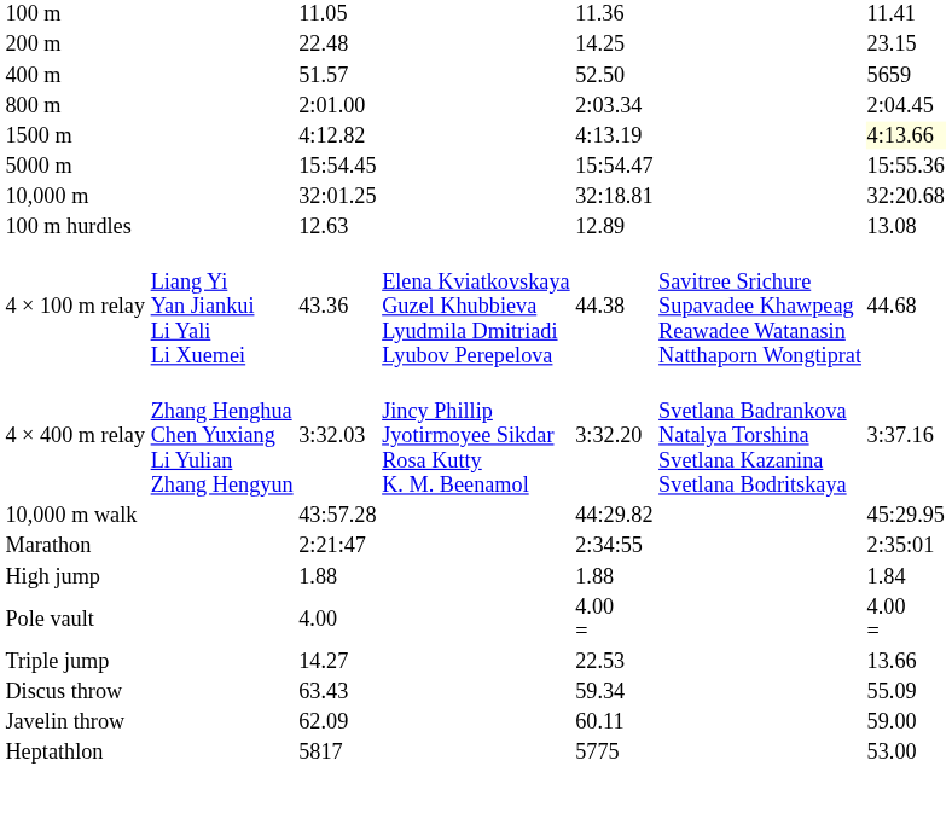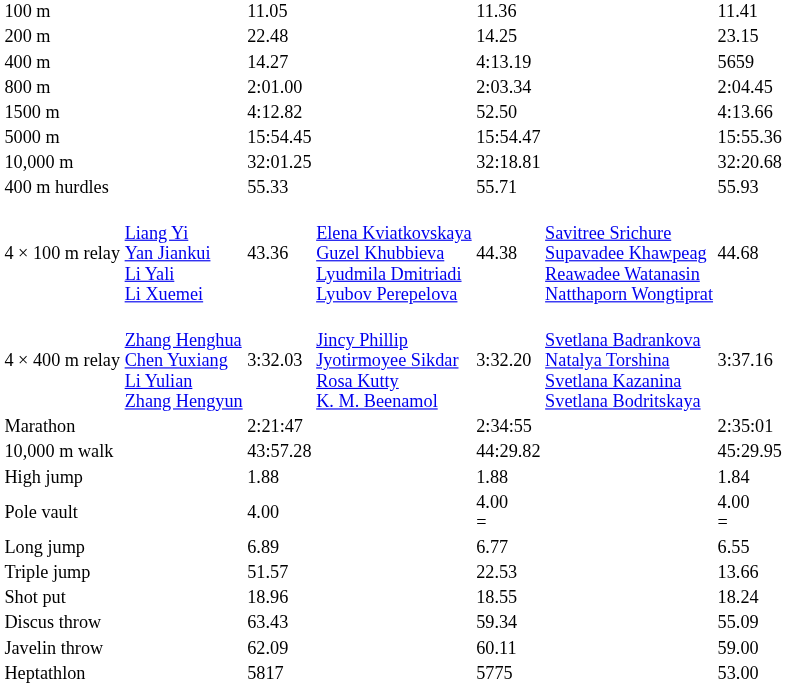 <table>
 <tr>
 <td>100 m<br></td>
 <td></td>
 <td>11.05</td>
 <td></td>
 <td>11.36</td>
 <td></td>
 <td>11.41</td>
 </tr>
 <tr>
 <td>200 m<br></td>
 <td></td>
 <td>22.48<br></td>
 <td></td>
 <td>14.25</td>
 <td></td>
 <td>23.15</td>
 </tr>
 <tr>
 <td>400 m<br></td>
 <td></td>
-<td>51.57</td>
+<td>14.27<br></td>
 <td></td>
-<td>52.50</td>
+<td>4:13.19</td>
 <td></td>
 <td>5659</td>
 </tr>
 <tr>
 <td>800 m<br></td>
 <td></td>
 <td>2:01.00</td>
 <td></td>
 <td>2:03.34</td>
 <td></td>
 <td>2:04.45</td>
 </tr>
 <tr>
 <td>1500 m<br></td>
 <td></td>
 <td>4:12.82</td>
 <td></td>
-<td>4:13.19</td>
+<td>52.50</td>
 <td></td>
-<td style="background: lightyellow;">4:13.66</td>
+<td>4:13.66</td>
 </tr>
 <tr>
 <td>5000 m<br></td>
 <td></td>
 <td>15:54.45<br></td>
 <td></td>
 <td>15:54.47</td>
 <td></td>
 <td>15:55.36</td>
 </tr>
 <tr>
 <td>10,000 m<br></td>
 <td></td>
 <td>32:01.25</td>
 <td></td>
 <td>32:18.81</td>
 <td></td>
 <td>32:20.68</td>
 </tr>
 <tr>
-<td>100 m hurdles<br></td>
+<td>400 m hurdles<br></td>
 <td></td>
-<td>12.63<br></td>
+<td>55.33</td>
 <td></td>
-<td>12.89</td>
+<td>55.71</td>
 <td></td>
-<td>13.08</td>
+<td>55.93</td>
 </tr>
 <tr>
 <td>4 × 100 m relay<br></td>
 <td><br><a href='#'>Liang Yi</a><br><a href='#'>Yan Jiankui</a><br><a href='#'>Li Yali</a><br><a href='#'>Li Xuemei</a></td>
 <td>43.36<br></td>
 <td><br><a href='#'>Elena Kviatkovskaya</a><br><a href='#'>Guzel Khubbieva</a><br><a href='#'>Lyudmila Dmitriadi</a><br><a href='#'>Lyubov Perepelova</a></td>
 <td>44.38</td>
 <td><br><a href='#'>Savitree Srichure</a><br><a href='#'>Supavadee Khawpeag</a><br><a href='#'>Reawadee Watanasin</a><br><a href='#'>Natthaporn Wongtiprat</a></td>
 <td>44.68</td>
 </tr>
 <tr>
 <td>4 × 400 m relay<br></td>
 <td><br><a href='#'>Zhang Henghua</a><br><a href='#'>Chen Yuxiang</a><br><a href='#'>Li Yulian</a><br><a href='#'>Zhang Hengyun</a></td>
 <td>3:32.03</td>
 <td><br><a href='#'>Jincy Phillip</a><br><a href='#'>Jyotirmoyee Sikdar</a><br><a href='#'>Rosa Kutty</a><br><a href='#'>K. M. Beenamol</a></td>
 <td>3:32.20</td>
 <td><br><a href='#'>Svetlana Badrankova</a><br><a href='#'>Natalya Torshina</a><br><a href='#'>Svetlana Kazanina</a><br><a href='#'>Svetlana Bodritskaya</a></td>
 <td>3:37.16</td>
 </tr>
 <tr>
+<td>Marathon<br></td>
+<td></td>
+<td>2:21:47<br></td>
+<td></td>
+<td>2:34:55</td>
+<td></td>
+<td>2:35:01</td>
+</tr>
+<tr>
 <td>10,000 m walk<br></td>
 <td></td>
 <td>43:57.28<br></td>
 <td></td>
 <td>44:29.82</td>
 <td></td>
 <td>45:29.95</td>
-</tr>
-<tr>
-<td>Marathon<br></td>
-<td></td>
-<td>2:21:47<br></td>
-<td></td>
-<td>2:34:55</td>
-<td></td>
-<td>2:35:01</td>
 </tr>
 <tr>
 <td>High jump<br></td>
 <td></td>
 <td>1.88</td>
 <td></td>
 <td>1.88</td>
 <td></td>
 <td>1.84</td>
 </tr>
 <tr>
 <td>Pole vault<br></td>
 <td></td>
 <td>4.00<br></td>
 <td></td>
 <td>4.00<br>=</td>
 <td></td>
 <td>4.00<br>=</td>
 </tr>
 <tr>
+<td>Long jump<br></td>
+<td></td>
+<td>6.89</td>
+<td></td>
+<td>6.77</td>
+<td></td>
+<td>6.55</td>
+</tr>
+<tr>
 <td>Triple jump<br></td>
 <td></td>
-<td>14.27<br></td>
+<td>51.57</td>
 <td></td>
 <td>22.53</td>
 <td></td>
 <td>13.66</td>
+</tr>
+<tr>
+<td>Shot put<br></td>
+<td></td>
+<td>18.96</td>
+<td></td>
+<td>18.55</td>
+<td></td>
+<td>18.24</td>
 </tr>
 <tr>
 <td>Discus throw<br></td>
 <td></td>
 <td>63.43</td>
 <td></td>
 <td>59.34</td>
 <td></td>
 <td>55.09</td>
 </tr>
 <tr>
 <td>Javelin throw<br></td>
 <td></td>
 <td>62.09</td>
 <td></td>
 <td>60.11</td>
 <td></td>
 <td>59.00</td>
 </tr>
 <tr>
 <td>Heptathlon<br></td>
 <td></td>
 <td>5817</td>
 <td></td>
 <td>5775</td>
 <td></td>
 <td>53.00</td>
 </tr>
 </table>
